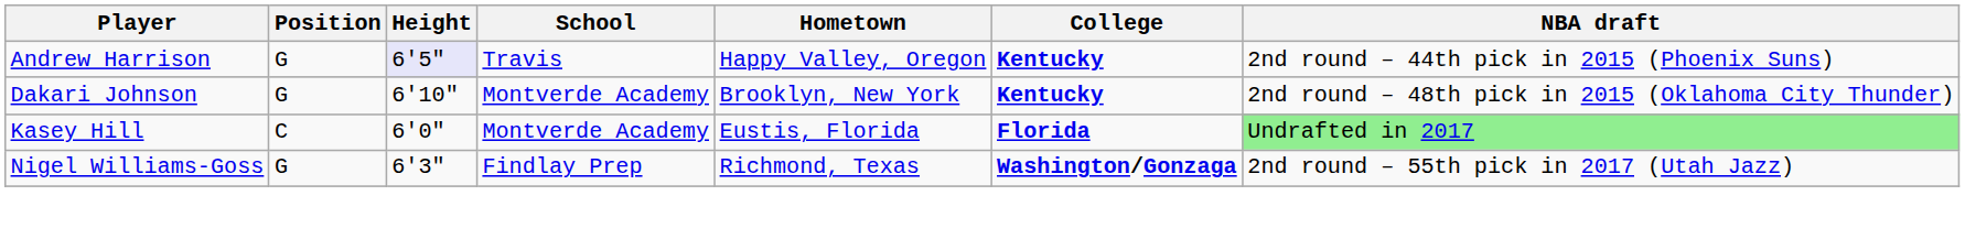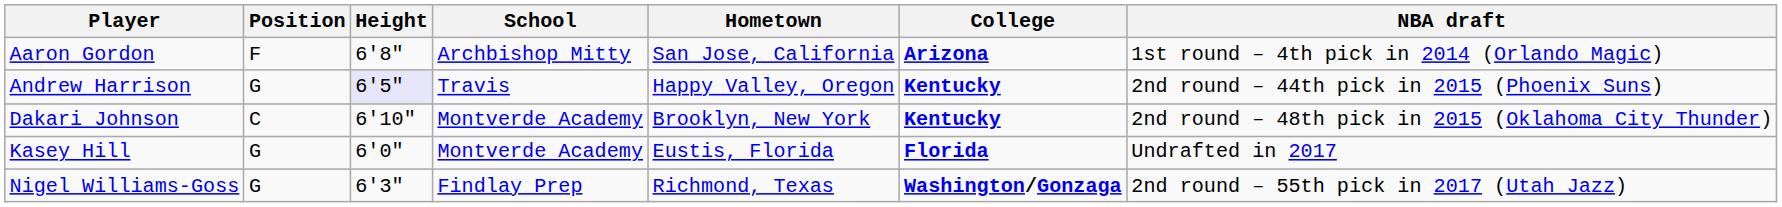 <table class="wikitable">
 <tr>
 <th>Player</th>
 <th>Position</th>
 <th>Height</th>
 <th>School</th>
 <th>Hometown</th>
 <th>College</th>
 <th>NBA draft</th>
+</tr>
+<tr>
+<td><a href='#'>Aaron Gordon</a></td>
+<td>F</td>
+<td>6'8"</td>
+<td><a href='#'>Archbishop Mitty</a></td>
+<td><a href='#'>San Jose, California</a></td>
+<td><strong><a href='#'>Arizona</a></strong></td>
+<td>1st round – 4th pick in <a href='#'>2014</a> (<a href='#'>Orlando Magic</a>)</td>
 </tr>
 <tr>
 <td><a href='#'>Andrew Harrison</a></td>
 <td>G</td>
 <td style="background: lavender;">6'5"</td>
 <td><a href='#'>Travis</a></td>
 <td><a href='#'>Happy Valley, Oregon</a></td>
 <td><strong><a href='#'>Kentucky</a></strong></td>
 <td>2nd round – 44th pick in <a href='#'>2015</a> (<a href='#'>Phoenix Suns</a>)</td>
 </tr>
 <tr>
 <td><a href='#'>Dakari Johnson</a></td>
-<td>G</td>
+<td>C</td>
 <td>6'10"</td>
 <td><a href='#'>Montverde Academy</a></td>
 <td><a href='#'>Brooklyn, New York</a></td>
 <td><strong><a href='#'>Kentucky</a></strong></td>
 <td>2nd round – 48th pick in <a href='#'>2015</a> (<a href='#'>Oklahoma City Thunder</a>)</td>
 </tr>
 <tr>
 <td><a href='#'>Kasey Hill</a></td>
-<td>C</td>
+<td>G</td>
 <td>6'0"</td>
 <td><a href='#'>Montverde Academy</a></td>
 <td><a href='#'>Eustis, Florida</a></td>
 <td><strong><a href='#'>Florida</a></strong></td>
-<td style="background: lightgreen;">Undrafted in <a href='#'>2017</a></td>
+<td>Undrafted in <a href='#'>2017</a></td>
 </tr>
 <tr>
 <td><a href='#'>Nigel Williams-Goss</a></td>
 <td>G</td>
 <td>6'3"</td>
 <td><a href='#'>Findlay Prep</a></td>
 <td><a href='#'>Richmond, Texas</a></td>
 <td><strong><a href='#'>Washington</a>/<a href='#'>Gonzaga</a></strong></td>
 <td>2nd round – 55th pick in <a href='#'>2017</a> (<a href='#'>Utah Jazz</a>)</td>
 </tr>
 </table>
